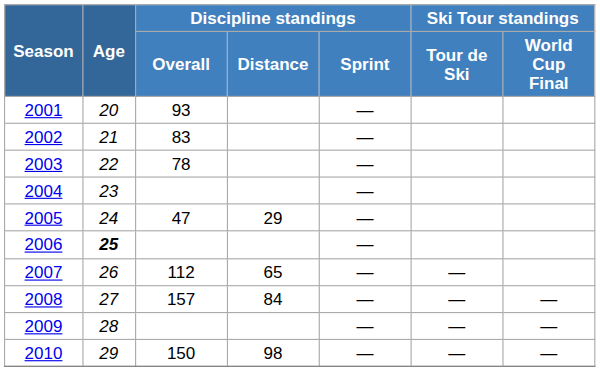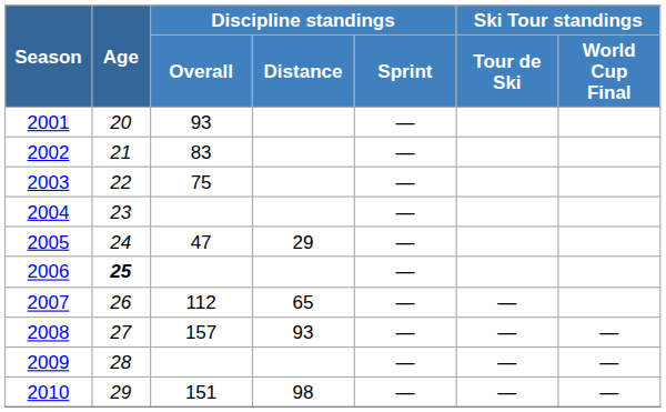 <table class="wikitable" style="font-size:95%; text-align:center; border:grey solid 1px; border-collapse:collapse; background:#ffffff;">
 <tr>
 <th style="background-color:#369; color:white; width:60px;" rowspan="2"> Season </th>
 <th style="background-color:#369; color:white; width:40px;" rowspan="2"> Age </th>
 <th style="background-color:#4180be; color:white;" colspan="3">Discipline standings</th>
 <th style="background-color:#4180be; color:white;" colspan="2">Ski Tour standings</th>
 </tr>
 <tr>
 <th style="background-color:#4180be; color:white; width:75px;">Overall</th>
 <th style="background-color:#4180be; color:white; width:75px;">Distance</th>
 <th style="background-color:#4180be; color:white; width:75px;">Sprint</th>
 <th style="background-color:#4180be; color:white; width:75px;">Tour de<br>Ski</th>
 <th style="background-color:#4180be; color:white; width:75px;">World Cup<br>Final</th>
 </tr>
 <tr>
 <td><a href='#'>2001</a></td>
 <td><em>20</em></td>
 <td>93</td>
 <td></td>
 <td>—</td>
 <td></td>
 <td></td>
 </tr>
 <tr>
 <td><a href='#'>2002</a></td>
 <td><em>21</em></td>
 <td>83</td>
 <td></td>
 <td>—</td>
 <td></td>
 <td></td>
 </tr>
 <tr>
 <td><a href='#'>2003</a></td>
 <td><em>22</em></td>
-<td>78</td>
+<td>75</td>
 <td></td>
 <td>—</td>
 <td></td>
 <td></td>
 </tr>
 <tr>
 <td><a href='#'>2004</a></td>
 <td><em>23</em></td>
 <td></td>
 <td></td>
 <td>—</td>
 <td></td>
 <td></td>
 </tr>
 <tr>
 <td><a href='#'>2005</a></td>
 <td><em>24</em></td>
 <td>47</td>
 <td>29</td>
 <td>—</td>
 <td></td>
 <td></td>
 </tr>
 <tr>
 <td><a href='#'>2006</a></td>
 <td><strong><em>25</em></strong></td>
 <td></td>
 <td></td>
 <td>—</td>
 <td></td>
 <td></td>
 </tr>
 <tr>
 <td><a href='#'>2007</a></td>
 <td><em>26</em></td>
 <td>112</td>
 <td>65</td>
 <td>—</td>
 <td>—</td>
 <td></td>
 </tr>
 <tr>
 <td><a href='#'>2008</a></td>
 <td><em>27</em></td>
 <td>157</td>
-<td>84</td>
+<td>93</td>
 <td>—</td>
 <td>—</td>
 <td>—</td>
 </tr>
 <tr>
 <td><a href='#'>2009</a></td>
 <td><em>28</em></td>
 <td></td>
 <td></td>
 <td>—</td>
 <td>—</td>
 <td>—</td>
 </tr>
 <tr>
 <td><a href='#'>2010</a></td>
 <td><em>29</em></td>
-<td>150</td>
+<td>151</td>
 <td>98</td>
 <td>—</td>
 <td>—</td>
 <td>—</td>
 </tr>
 <tr>
 </tr>
 </table>
